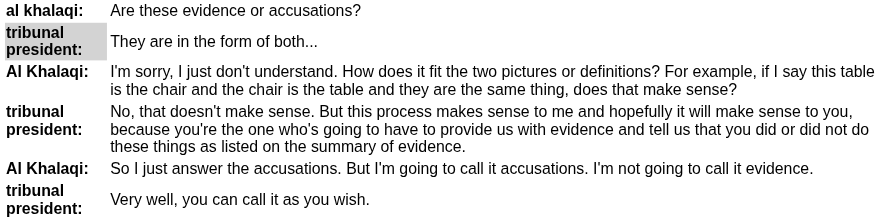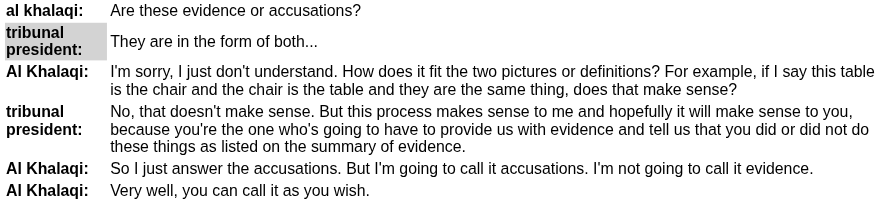 <table>
 <tr>
 <td><strong>al khalaqi:</strong></td>
 <td>Are these evidence or accusations?</td>
 </tr>
 <tr>
 <td valign="top" style="background: lightgrey;"><strong>tribunal president:</strong></td>
 <td>They are in the form of both...</td>
 </tr>
 <tr>
 <td valign="top"><strong>Al Khalaqi:</strong></td>
 <td>I'm sorry, I just don't understand. How does it fit the two pictures or definitions? For example, if I say this table is the chair and the chair is the table and they are the same thing, does that make sense?</td>
 </tr>
 <tr>
 <td valign="top"><strong>tribunal president:</strong></td>
 <td>No, that doesn't make sense. But this process makes sense to me and hopefully it will make sense to you, because you're the one who's going to have to provide us with evidence and tell us that you did or did not do these things as listed on the summary of evidence.</td>
 </tr>
 <tr>
 <td valign="top"><strong>Al Khalaqi:</strong></td>
 <td>So I just answer the accusations. But I'm going to call it accusations. I'm not going to call it evidence.</td>
 </tr>
 <tr>
-<td valign="top"><strong>tribunal president:</strong></td>
+<td valign="top"><strong>Al Khalaqi:</strong></td>
 <td>Very well, you can call it as you wish.</td>
 </tr>
 </table>
